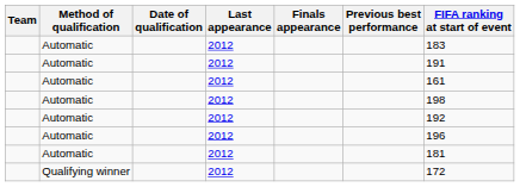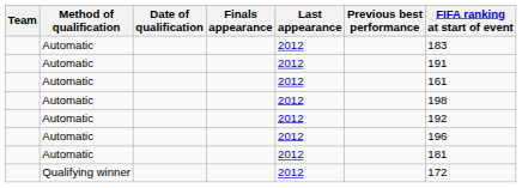 <table class="wikitable sortable" style="text-align: left;">
 <tr>
 <th>Team</th>
 <th>Method of<br>qualification</th>
 <th>Date of<br>qualification</th>
+<th>Finals<br>appearance</th>
 <th>Last<br>appearance</th>
-<th>Finals<br>appearance</th>
 <th>Previous best<br>performance</th>
 <th><a href='#'>FIFA ranking</a><br>at start of event</th>
 </tr>
 <tr>
 <td></td>
 <td>Automatic</td>
 <td></td>
+<td></td>
 <td><a href='#'>2012</a></td>
-<td></td>
 <td></td>
 <td>183</td>
 </tr>
 <tr>
 <td></td>
 <td>Automatic</td>
 <td></td>
+<td></td>
 <td><a href='#'>2012</a></td>
-<td></td>
 <td></td>
 <td>191</td>
 </tr>
 <tr>
 <td></td>
 <td>Automatic</td>
 <td></td>
+<td></td>
 <td><a href='#'>2012</a></td>
-<td></td>
 <td></td>
 <td>161</td>
 </tr>
 <tr>
 <td></td>
 <td>Automatic</td>
 <td></td>
+<td></td>
 <td><a href='#'>2012</a></td>
-<td></td>
 <td></td>
 <td>198</td>
 </tr>
 <tr>
 <td></td>
 <td>Automatic</td>
 <td></td>
+<td></td>
 <td><a href='#'>2012</a></td>
-<td></td>
 <td></td>
 <td>192</td>
 </tr>
 <tr>
 <td></td>
 <td>Automatic</td>
 <td></td>
+<td></td>
 <td><a href='#'>2012</a></td>
-<td></td>
 <td></td>
 <td>196</td>
 </tr>
 <tr>
 <td></td>
 <td>Automatic</td>
 <td></td>
+<td></td>
 <td><a href='#'>2012</a></td>
-<td></td>
 <td></td>
 <td>181</td>
 </tr>
 <tr>
 <td></td>
 <td>Qualifying winner</td>
 <td></td>
+<td></td>
 <td><a href='#'>2012</a></td>
-<td></td>
 <td></td>
 <td>172</td>
 </tr>
 </table>
